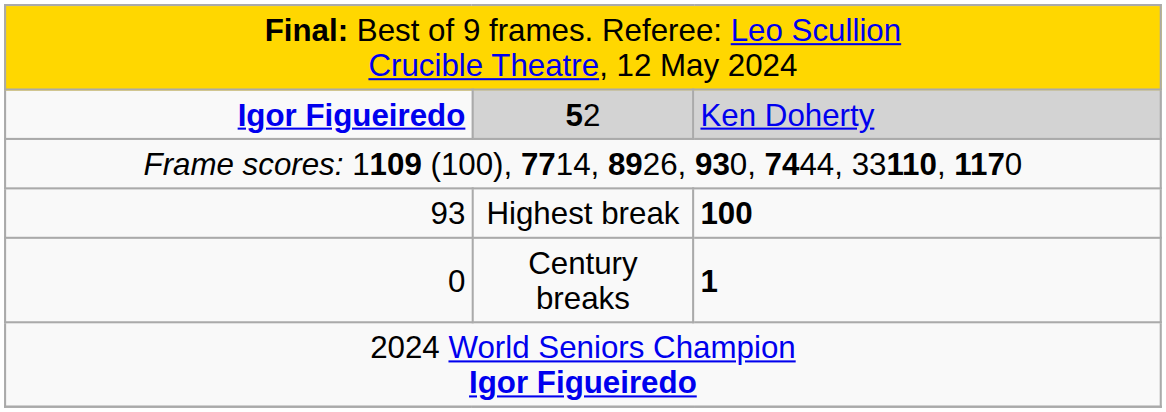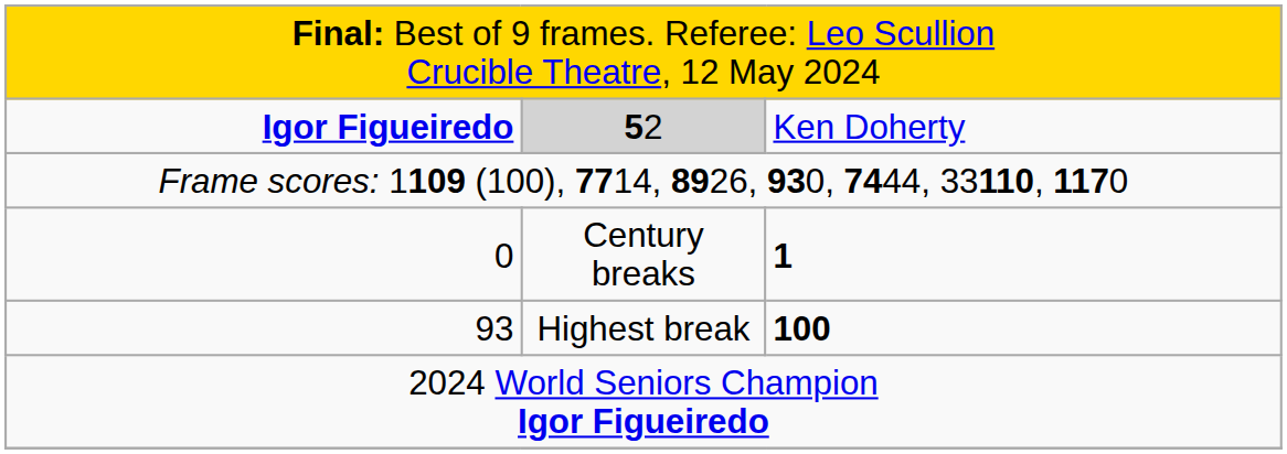 <table class="wikitable" style="font-size: 95%; margin: 1em auto 1em auto;">
 <tr>
 <td colspan="3" align="center" bgcolor="#ffd700"><strong>Final:</strong> Best of 9 frames. Referee: <a href='#'>Leo Scullion</a><br><a href='#'>Crucible Theatre</a>, 12 May 2024</td>
 </tr>
 <tr>
 <td width="220" align="right"><strong><a href='#'>Igor Figueiredo</a></strong><br></td>
 <td width="100" align="center" style="background: lightgrey;"><strong>5</strong>2</td>
-<td width="220" align="left" style="background: lightgrey;"><a href='#'>Ken Doherty</a> <br></td>
+<td width="220" align="left"><a href='#'>Ken Doherty</a> <br></td>
 </tr>
 <tr>
 <td colspan="3" align="center" style="font-size: 100%"><em>Frame scores:</em> 1<strong>109</strong> (100), <strong>77</strong>14, <strong>89</strong>26, <strong>93</strong>0, <strong>74</strong>44, 33<strong>110</strong>, <strong>117</strong>0</td>
+</tr>
+<tr>
+<td align="right">0</td>
+<td align="center">Century breaks</td>
+<td><strong>1</strong></td>
 </tr>
 <tr>
 <td align="right">93</td>
 <td align="center">Highest break</td>
 <td><strong>100</strong></td>
 </tr>
 <tr>
-<td align="right">0</td>
-<td align="center">Century breaks</td>
-<td><strong>1</strong></td>
-</tr>
-<tr>
 <td colspan="3" align="center">2024 <a href='#'>World Seniors Champion</a><br> <strong><a href='#'>Igor Figueiredo</a></strong></td>
 </tr>
 <tr>
 </tr>
 </table>
